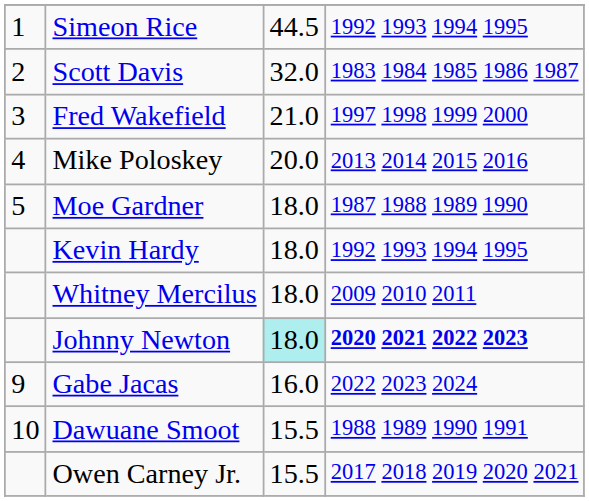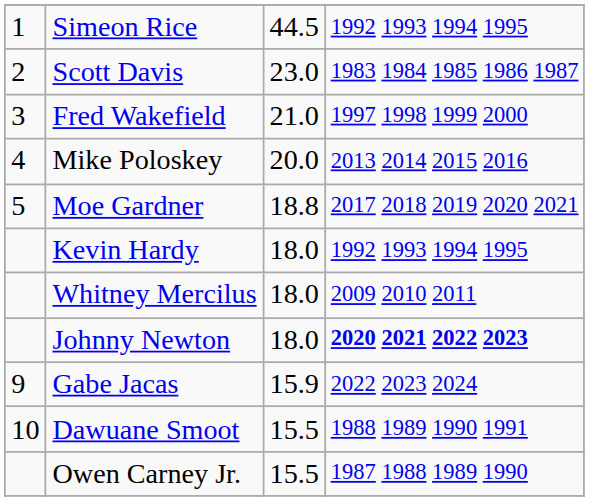 <table class="wikitable">
 <tr>
 </tr>
 <tr>
 <td>1</td>
 <td><a href='#'>Simeon Rice</a></td>
 <td>44.5</td>
 <td style="font-size:80%;"><a href='#'>1992</a> <a href='#'>1993</a> <a href='#'>1994</a> <a href='#'>1995</a></td>
 </tr>
 <tr>
 <td>2</td>
 <td><a href='#'>Scott Davis</a></td>
-<td>32.0</td>
+<td>23.0</td>
 <td style="font-size:80%;"><a href='#'>1983</a> <a href='#'>1984</a> <a href='#'>1985</a> <a href='#'>1986</a> <a href='#'>1987</a></td>
 </tr>
 <tr>
 <td>3</td>
 <td><a href='#'>Fred Wakefield</a></td>
 <td>21.0</td>
 <td style="font-size:80%;"><a href='#'>1997</a> <a href='#'>1998</a> <a href='#'>1999</a> <a href='#'>2000</a></td>
 </tr>
 <tr>
 <td>4</td>
 <td>Mike Poloskey</td>
 <td>20.0</td>
 <td style="font-size:80%;"><a href='#'>2013</a> <a href='#'>2014</a> <a href='#'>2015</a> <a href='#'>2016</a></td>
 </tr>
 <tr>
 <td>5</td>
 <td><a href='#'>Moe Gardner</a></td>
-<td>18.0</td>
-<td style="font-size:80%;"><a href='#'>1987</a> <a href='#'>1988</a> <a href='#'>1989</a> <a href='#'>1990</a></td>
+<td>18.8</td>
+<td style="font-size:80%;"><a href='#'>2017</a> <a href='#'>2018</a> <a href='#'>2019</a> <a href='#'>2020</a> <a href='#'>2021</a></td>
 </tr>
 <tr>
 <td></td>
 <td><a href='#'>Kevin Hardy</a></td>
 <td>18.0</td>
 <td style="font-size:80%;"><a href='#'>1992</a> <a href='#'>1993</a> <a href='#'>1994</a> <a href='#'>1995</a></td>
 </tr>
 <tr>
 <td></td>
 <td><a href='#'>Whitney Mercilus</a></td>
 <td>18.0</td>
 <td style="font-size:80%;"><a href='#'>2009</a> <a href='#'>2010</a> <a href='#'>2011</a></td>
 </tr>
 <tr>
 <td></td>
 <td><a href='#'>Johnny Newton</a></td>
-<td style="background: paleturquoise;">18.0</td>
+<td>18.0</td>
 <td style="font-size:80%;"><strong><a href='#'>2020</a> <a href='#'>2021</a> <a href='#'>2022</a> <a href='#'>2023</a></strong></td>
 </tr>
 <tr>
 <td>9</td>
 <td><a href='#'>Gabe Jacas</a></td>
-<td>16.0</td>
+<td>15.9</td>
 <td style="font-size:80%;"><a href='#'>2022</a> <a href='#'>2023</a> <a href='#'>2024</a></td>
 </tr>
 <tr>
 <td>10</td>
 <td><a href='#'>Dawuane Smoot</a></td>
 <td>15.5</td>
 <td style="font-size:80%;"><a href='#'>1988</a> <a href='#'>1989</a> <a href='#'>1990</a> <a href='#'>1991</a></td>
 </tr>
 <tr>
 <td></td>
 <td>Owen Carney Jr.</td>
 <td>15.5</td>
-<td style="font-size:80%;"><a href='#'>2017</a> <a href='#'>2018</a> <a href='#'>2019</a> <a href='#'>2020</a> <a href='#'>2021</a></td>
+<td style="font-size:80%;"><a href='#'>1987</a> <a href='#'>1988</a> <a href='#'>1989</a> <a href='#'>1990</a></td>
 </tr>
 </table>
